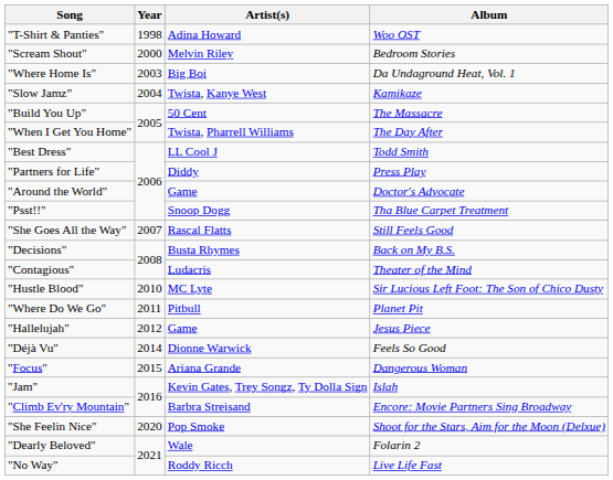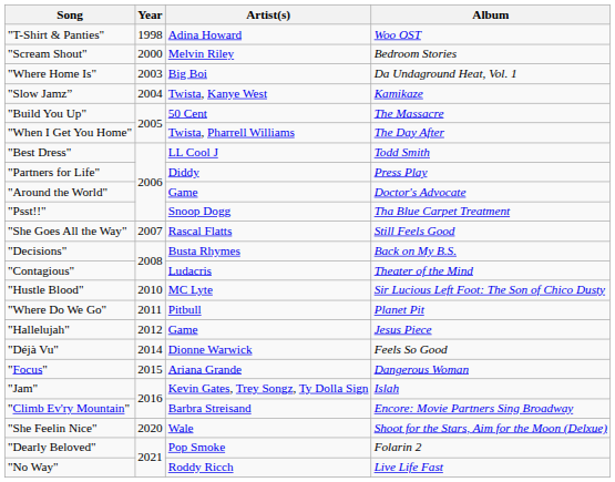 <table class="wikitable">
 <tr>
 <th>Song</th>
 <th>Year</th>
 <th>Artist(s)</th>
 <th>Album</th>
 </tr>
 <tr>
 <td>"T-Shirt & Panties"</td>
 <td>1998</td>
 <td><a href='#'>Adina Howard</a></td>
 <td><em><a href='#'>Woo OST</a></em></td>
 </tr>
 <tr>
 <td>"Scream Shout"</td>
 <td>2000</td>
 <td><a href='#'>Melvin Riley</a></td>
 <td><em>Bedroom Stories</em></td>
 </tr>
 <tr>
 <td>"Where Home Is"</td>
 <td>2003</td>
 <td><a href='#'>Big Boi</a></td>
 <td><em>Da Undaground Heat, Vol. 1</em></td>
 </tr>
 <tr>
 <td>"Slow Jamz”</td>
 <td>2004</td>
 <td><a href='#'>Twista</a>, <a href='#'>Kanye West</a></td>
 <td><em><a href='#'>Kamikaze</a></em></td>
 </tr>
 <tr>
 <td>"Build You Up"</td>
 <td rowspan="2">2005</td>
 <td><a href='#'>50 Cent</a></td>
 <td><em><a href='#'>The Massacre</a></em></td>
 </tr>
 <tr>
 <td>"When I Get You Home"</td>
 <td><a href='#'>Twista</a>, <a href='#'>Pharrell Williams</a></td>
 <td><em><a href='#'>The Day After</a></em></td>
 </tr>
 <tr>
 <td>"Best Dress"</td>
 <td rowspan="4">2006</td>
 <td><a href='#'>LL Cool J</a></td>
 <td><em><a href='#'>Todd Smith</a></em></td>
 </tr>
 <tr>
 <td>"Partners for Life"</td>
 <td><a href='#'>Diddy</a></td>
 <td><em><a href='#'>Press Play</a></em></td>
 </tr>
 <tr>
 <td>"Around the World"</td>
 <td><a href='#'>Game</a></td>
 <td><em><a href='#'>Doctor's Advocate</a></em></td>
 </tr>
 <tr>
 <td>"Psst!!"</td>
 <td><a href='#'>Snoop Dogg</a></td>
 <td><em><a href='#'>Tha Blue Carpet Treatment</a></em></td>
 </tr>
 <tr>
 <td>"She Goes All the Way"</td>
 <td>2007</td>
 <td><a href='#'>Rascal Flatts</a></td>
 <td><em><a href='#'>Still Feels Good</a></em></td>
 </tr>
 <tr>
 <td>"Decisions"</td>
 <td rowspan="2">2008</td>
 <td><a href='#'>Busta Rhymes</a></td>
 <td><em><a href='#'>Back on My B.S.</a></em></td>
 </tr>
 <tr>
 <td>"Contagious"</td>
 <td><a href='#'>Ludacris</a></td>
 <td><em><a href='#'>Theater of the Mind</a></em></td>
 </tr>
 <tr>
 <td>"Hustle Blood"</td>
 <td>2010</td>
 <td><a href='#'>MC Lyte</a></td>
 <td><em><a href='#'>Sir Lucious Left Foot: The Son of Chico Dusty</a></em></td>
 </tr>
 <tr>
 <td>"Where Do We Go"</td>
 <td>2011</td>
 <td><a href='#'>Pitbull</a></td>
 <td><em><a href='#'>Planet Pit</a></em></td>
 </tr>
 <tr>
 <td>"Hallelujah"</td>
 <td>2012</td>
 <td><a href='#'>Game</a></td>
 <td><em><a href='#'>Jesus Piece</a></em></td>
 </tr>
 <tr>
 <td>"Déjà Vu"</td>
 <td>2014</td>
 <td><a href='#'>Dionne Warwick</a></td>
 <td><em>Feels So Good</em></td>
 </tr>
 <tr>
 <td>"<a href='#'>Focus</a>"</td>
 <td>2015</td>
 <td><a href='#'>Ariana Grande</a></td>
 <td><em><a href='#'>Dangerous Woman</a></em></td>
 </tr>
 <tr>
 <td>"Jam"</td>
 <td rowspan="2">2016</td>
 <td><a href='#'>Kevin Gates</a>, <a href='#'>Trey Songz</a>, <a href='#'>Ty Dolla Sign</a></td>
 <td><em><a href='#'>Islah</a></em></td>
 </tr>
 <tr>
 <td>"<a href='#'>Climb Ev'ry Mountain</a>"</td>
 <td><a href='#'>Barbra Streisand</a></td>
 <td><em><a href='#'>Encore: Movie Partners Sing Broadway</a></em></td>
 </tr>
 <tr>
 <td>"She Feelin Nice"</td>
 <td>2020</td>
-<td><a href='#'>Pop Smoke</a></td>
+<td><a href='#'>Wale</a></td>
 <td><em><a href='#'>Shoot for the Stars, Aim for the Moon (Delxue)</a></em></td>
 </tr>
 <tr>
 <td>"Dearly Beloved"</td>
 <td rowspan="2">2021</td>
-<td><a href='#'>Wale</a></td>
+<td><a href='#'>Pop Smoke</a></td>
 <td><em>Folarin 2</em></td>
 </tr>
 <tr>
 <td>"No Way"</td>
 <td><a href='#'>Roddy Ricch</a></td>
 <td><em><a href='#'>Live Life Fast</a></em></td>
 </tr>
 </table>
